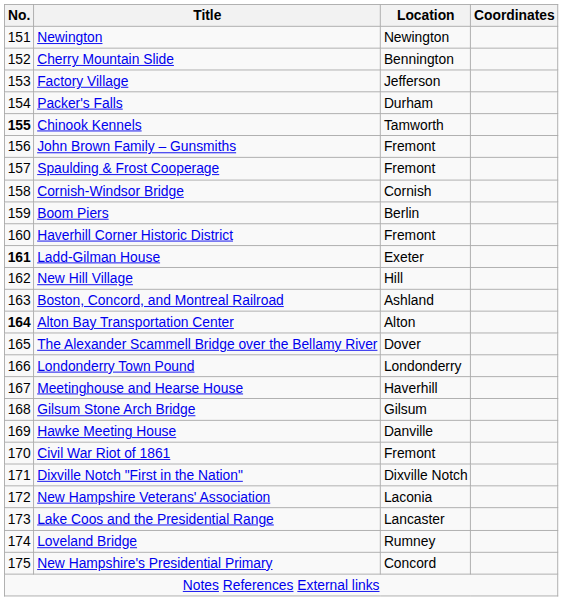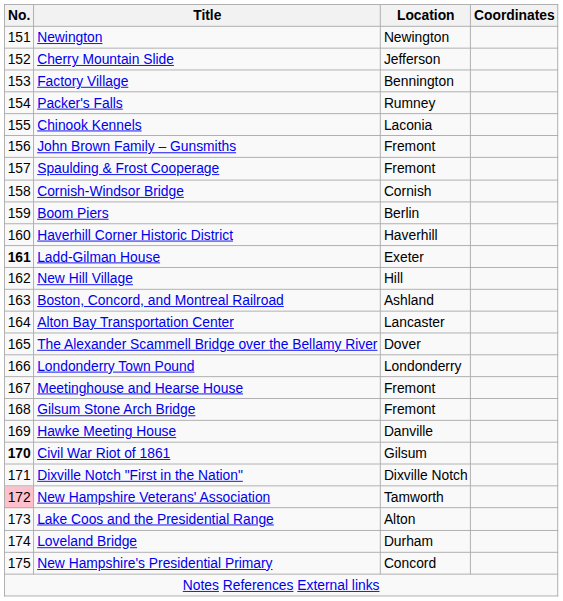 <table class="wikitable" style="text-align:left; font-size: 95%;">
 <tr>
 <th>No.</th>
 <th>Title</th>
 <th>Location</th>
 <th>Coordinates</th>
 </tr>
 <tr>
 <td>151</td>
 <td><a href='#'>Newington</a></td>
 <td>Newington</td>
 <td></td>
 </tr>
 <tr>
 <td>152</td>
 <td><a href='#'>Cherry Mountain Slide</a></td>
-<td>Bennington</td>
+<td>Jefferson</td>
 <td></td>
 </tr>
 <tr>
 <td>153</td>
 <td><a href='#'>Factory Village</a></td>
-<td>Jefferson</td>
+<td>Bennington</td>
 <td></td>
 </tr>
 <tr>
 <td>154</td>
 <td><a href='#'>Packer's Falls</a></td>
-<td>Durham</td>
+<td>Rumney</td>
 <td></td>
 </tr>
 <tr>
-<td><strong>155</strong></td>
+<td>155</td>
 <td><a href='#'>Chinook Kennels</a></td>
-<td>Tamworth</td>
+<td>Laconia</td>
 <td></td>
 </tr>
 <tr>
 <td>156</td>
 <td><a href='#'>John Brown Family – Gunsmiths</a></td>
 <td>Fremont</td>
 <td></td>
 </tr>
 <tr>
 <td>157</td>
 <td><a href='#'>Spaulding & Frost Cooperage</a></td>
 <td>Fremont</td>
 <td></td>
 </tr>
 <tr>
 <td>158</td>
 <td><a href='#'>Cornish-Windsor Bridge</a></td>
 <td>Cornish</td>
 <td></td>
 </tr>
 <tr>
 <td>159</td>
 <td><a href='#'>Boom Piers</a></td>
 <td>Berlin</td>
 <td></td>
 </tr>
 <tr>
 <td>160</td>
 <td><a href='#'>Haverhill Corner Historic District</a></td>
-<td>Fremont</td>
+<td>Haverhill</td>
 <td></td>
 </tr>
 <tr>
 <td><strong>161</strong></td>
 <td><a href='#'>Ladd-Gilman House</a></td>
 <td>Exeter</td>
 <td></td>
 </tr>
 <tr>
 <td>162</td>
 <td><a href='#'>New Hill Village</a></td>
 <td>Hill</td>
 <td></td>
 </tr>
 <tr>
 <td>163</td>
 <td><a href='#'>Boston, Concord, and Montreal Railroad</a></td>
 <td>Ashland</td>
 <td></td>
 </tr>
 <tr>
-<td><strong>164</strong></td>
+<td>164</td>
 <td><a href='#'>Alton Bay Transportation Center</a></td>
-<td>Alton</td>
+<td>Lancaster</td>
 <td></td>
 </tr>
 <tr>
 <td>165</td>
 <td><a href='#'>The Alexander Scammell Bridge over the Bellamy River</a></td>
 <td>Dover</td>
 <td></td>
 </tr>
 <tr>
 <td>166</td>
 <td><a href='#'>Londonderry Town Pound</a></td>
 <td>Londonderry</td>
 <td></td>
 </tr>
 <tr>
 <td>167</td>
 <td><a href='#'>Meetinghouse and Hearse House</a></td>
-<td>Haverhill</td>
+<td>Fremont</td>
 <td></td>
 </tr>
 <tr>
 <td>168</td>
 <td><a href='#'>Gilsum Stone Arch Bridge</a></td>
-<td>Gilsum</td>
+<td>Fremont</td>
 <td></td>
 </tr>
 <tr>
 <td>169</td>
 <td><a href='#'>Hawke Meeting House</a></td>
 <td>Danville</td>
 <td></td>
 </tr>
 <tr>
-<td>170</td>
+<td><strong>170</strong></td>
 <td><a href='#'>Civil War Riot of 1861</a></td>
-<td>Fremont</td>
+<td>Gilsum</td>
 <td></td>
 </tr>
 <tr>
 <td>171</td>
 <td><a href='#'>Dixville Notch "First in the Nation"</a></td>
 <td>Dixville Notch</td>
 <td></td>
 </tr>
 <tr>
-<td>172</td>
+<td style="background: pink;">172</td>
 <td><a href='#'>New Hampshire Veterans' Association</a></td>
-<td>Laconia</td>
+<td>Tamworth</td>
 <td></td>
 </tr>
 <tr>
 <td>173</td>
 <td><a href='#'>Lake Coos and the Presidential Range</a></td>
-<td>Lancaster</td>
+<td>Alton</td>
 <td></td>
 </tr>
 <tr>
 <td>174</td>
 <td><a href='#'>Loveland Bridge</a></td>
-<td>Rumney</td>
+<td>Durham</td>
 <td></td>
 </tr>
 <tr>
 <td>175</td>
 <td><a href='#'>New Hampshire's Presidential Primary</a></td>
 <td>Concord</td>
 <td></td>
 </tr>
 <tr>
 <td colspan=4 align=center><a href='#'>Notes</a>  <a href='#'>References</a>  <a href='#'>External links</a></td>
 </tr>
 </table>
